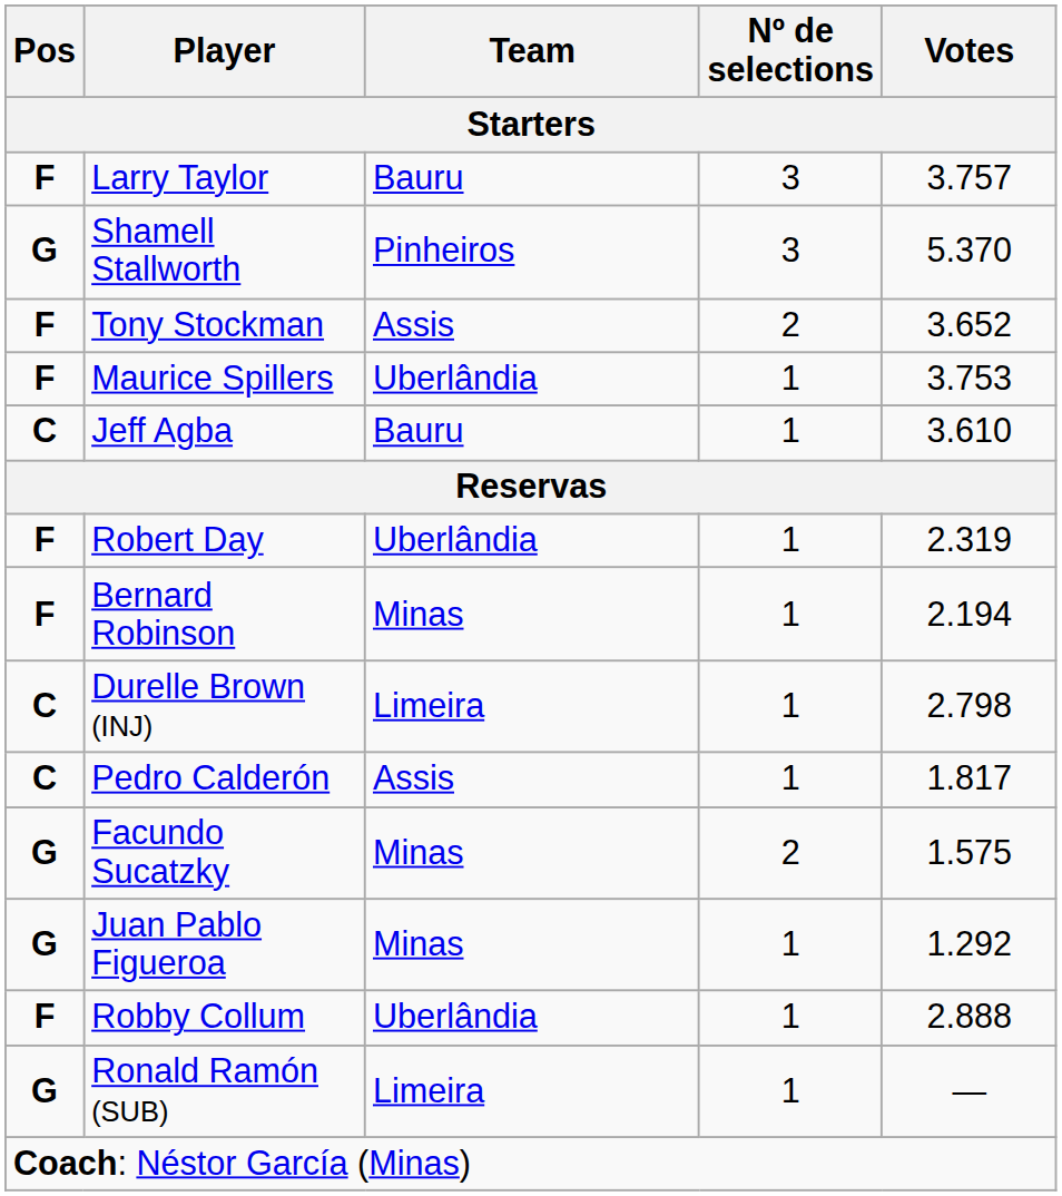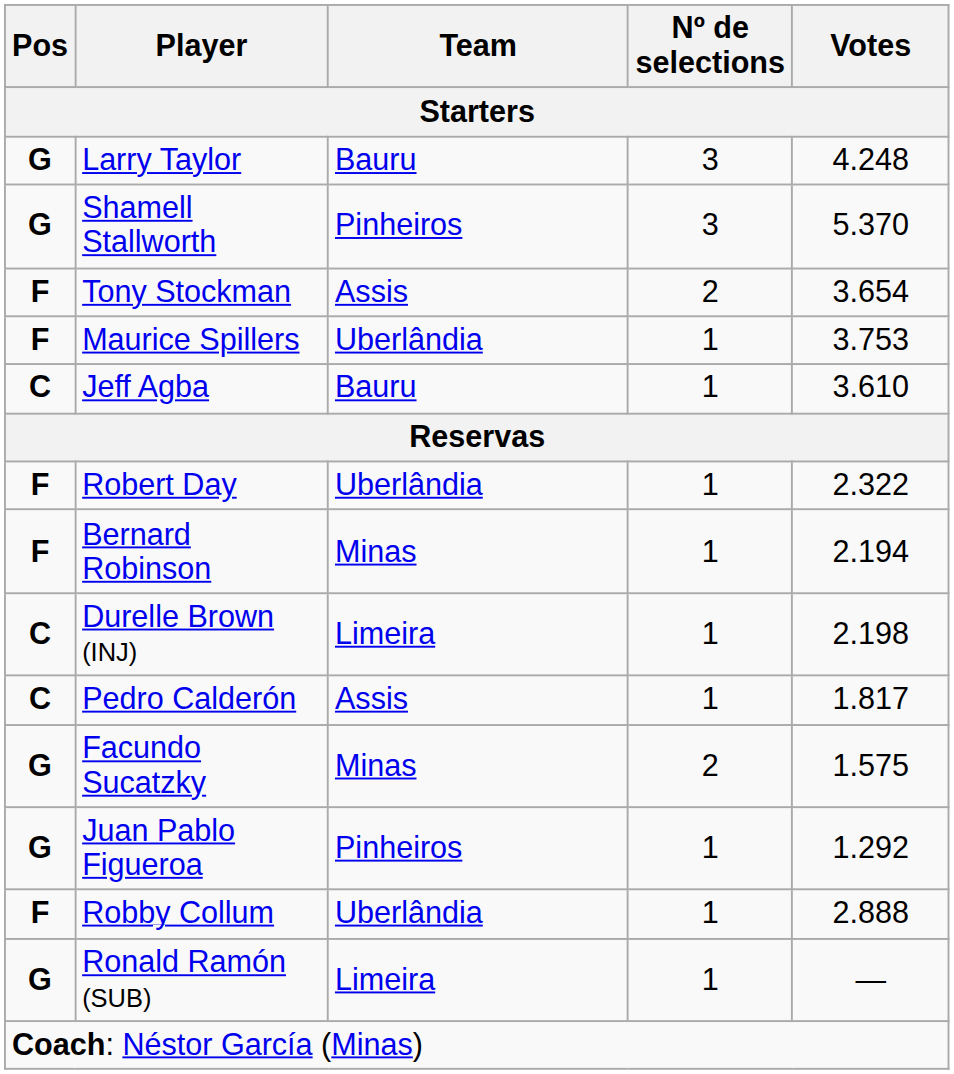 <table class="wikitable" style="text-align:center">
 <tr>
 <th scope="col" width="25px">Pos</th>
 <th scope="col" width="125px">Player</th>
 <th scope="col" width="150px">Team</th>
 <th scope="col" width="75px">Nº de selections</th>
 <th scope="col" width="75px">Votes</th>
 </tr>
 <tr>
 <th scope="col" colspan="5">Starters</th>
 </tr>
 <tr>
-<td><strong>F</strong></td>
+<td><strong>G</strong></td>
 <td style="text-align:left"><a href='#'>Larry Taylor</a></td>
 <td style="text-align:left"><a href='#'>Bauru</a></td>
 <td>3</td>
-<td>3.757</td>
+<td>4.248</td>
 </tr>
 <tr>
 <td><strong>G</strong></td>
 <td style="text-align:left"><a href='#'>Shamell Stallworth</a></td>
 <td style="text-align:left"><a href='#'>Pinheiros</a></td>
 <td>3</td>
 <td>5.370</td>
 </tr>
 <tr>
 <td><strong>F</strong></td>
 <td style="text-align:left"><a href='#'>Tony Stockman</a></td>
 <td style="text-align:left"><a href='#'>Assis</a></td>
 <td>2</td>
-<td>3.652</td>
+<td>3.654</td>
 </tr>
 <tr>
 <td><strong>F</strong></td>
 <td style="text-align:left"><a href='#'>Maurice Spillers</a></td>
 <td style="text-align:left"><a href='#'>Uberlândia</a></td>
 <td>1</td>
 <td>3.753</td>
 </tr>
 <tr>
 <td><strong>C</strong></td>
 <td style="text-align:left"><a href='#'>Jeff Agba</a></td>
 <td style="text-align:left"><a href='#'>Bauru</a></td>
 <td>1</td>
 <td>3.610</td>
 </tr>
 <tr>
 <th scope="col" colspan="5">Reservas</th>
 </tr>
 <tr>
 <td><strong>F</strong></td>
 <td style="text-align:left"><a href='#'>Robert Day</a></td>
 <td style="text-align:left"><a href='#'>Uberlândia</a></td>
 <td>1</td>
-<td>2.319</td>
+<td>2.322</td>
 </tr>
 <tr>
 <td><strong>F</strong></td>
 <td style="text-align:left"><a href='#'>Bernard Robinson</a></td>
 <td style="text-align:left"><a href='#'>Minas</a></td>
 <td>1</td>
 <td>2.194</td>
 </tr>
 <tr>
 <td><strong>C</strong></td>
 <td style="text-align:left"><a href='#'>Durelle Brown</a> <small>(INJ)</small></td>
 <td style="text-align:left"><a href='#'>Limeira</a></td>
 <td>1</td>
-<td>2.798</td>
+<td>2.198</td>
 </tr>
 <tr>
 <td><strong>C</strong></td>
 <td style="text-align:left"><a href='#'>Pedro Calderón</a></td>
 <td style="text-align:left"><a href='#'>Assis</a></td>
 <td>1</td>
 <td>1.817</td>
 </tr>
 <tr>
 <td><strong>G</strong></td>
 <td style="text-align:left"><a href='#'>Facundo Sucatzky</a></td>
 <td style="text-align:left"><a href='#'>Minas</a></td>
 <td>2</td>
 <td>1.575</td>
 </tr>
 <tr>
 <td><strong>G</strong></td>
 <td style="text-align:left"><a href='#'>Juan Pablo Figueroa</a></td>
-<td style="text-align:left"><a href='#'>Minas</a></td>
+<td style="text-align:left"><a href='#'>Pinheiros</a></td>
 <td>1</td>
 <td>1.292</td>
 </tr>
 <tr>
 <td><strong>F</strong></td>
 <td style="text-align:left"><a href='#'>Robby Collum</a></td>
 <td style="text-align:left"><a href='#'>Uberlândia</a></td>
 <td>1</td>
 <td>2.888</td>
 </tr>
 <tr>
 <td><strong>G</strong></td>
 <td style="text-align:left"><a href='#'>Ronald Ramón</a> <small>(SUB)</small></td>
 <td style="text-align:left"><a href='#'>Limeira</a></td>
 <td>1</td>
 <td>—</td>
 </tr>
 <tr>
 <td style="text-align:left" colspan="5"><strong>Coach</strong>: <a href='#'>Néstor García</a> (<a href='#'>Minas</a>)</td>
 </tr>
 </table>
